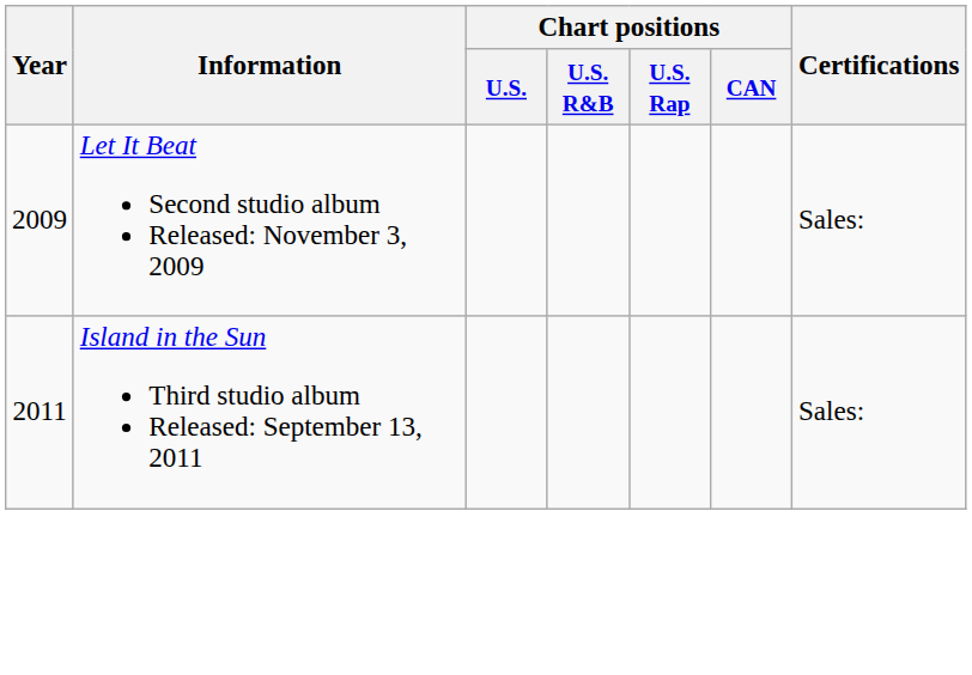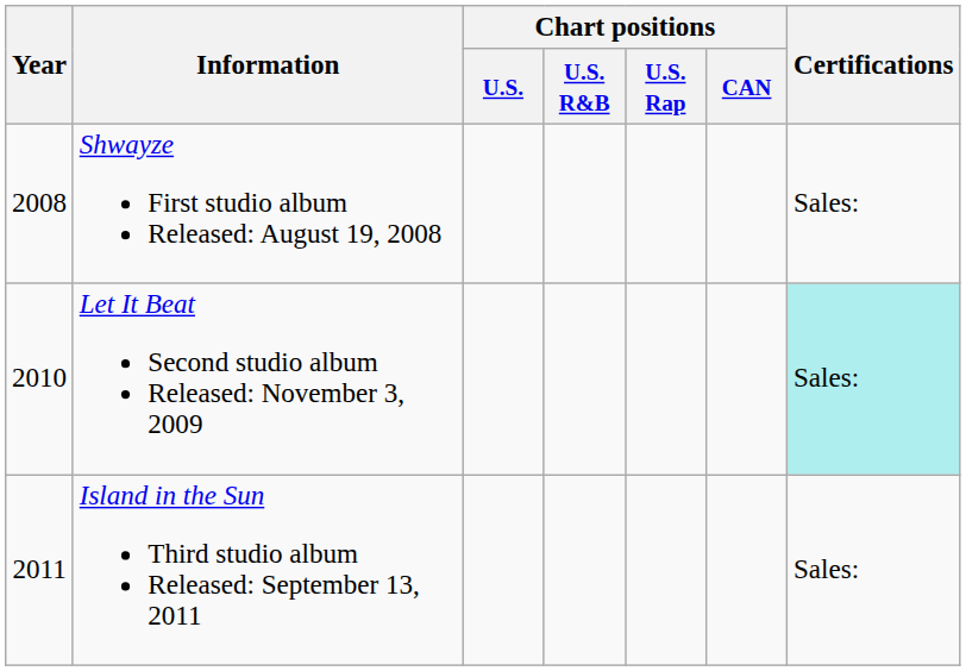 <table class="wikitable">
 <tr>
 <th style="text-align:center;" rowspan="2">Year</th>
 <th style="width:220px; text-align:center;" rowspan="2">Information</th>
 <th style="text-align:center;" colspan="4">Chart positions</th>
 <th style="text-align:center;" rowspan="2">Certifications</th>
 </tr>
 <tr>
 <th width="40"><small><a href='#'>U.S.</a></small></th>
 <th width="40"><small><a href='#'>U.S. R&B</a></small></th>
 <th width="40"><small><a href='#'>U.S. Rap</a></small></th>
 <th width="40"><small><a href='#'>CAN</a></small></th>
 </tr>
 <tr>
-<td style="text-align:center;">2009</td>
+<td style="text-align:center;">2008</td>
+<td align="left"><em><a href='#'>Shwayze</a></em><br><ul><li>First studio album</li><li>Released: August 19, 2008</li></ul></td>
+<td></td>
+<td></td>
+<td></td>
+<td></td>
+<td>Sales:</td>
+</tr>
+<tr>
+<td style="text-align:center;">2010</td>
 <td align="left"><em><a href='#'>Let It Beat</a></em><br><ul><li>Second studio album</li><li>Released: November 3, 2009</li></ul></td>
 <td></td>
 <td></td>
 <td></td>
 <td></td>
-<td>Sales:</td>
+<td style="background: paleturquoise;">Sales:</td>
 </tr>
 <tr>
 <td style="text-align:center;">2011</td>
 <td align="left"><em><a href='#'>Island in the Sun</a></em><br><ul><li>Third studio album</li><li>Released: September 13, 2011</li></ul></td>
 <td></td>
 <td></td>
 <td></td>
 <td></td>
 <td>Sales:</td>
 </tr>
 </table>
